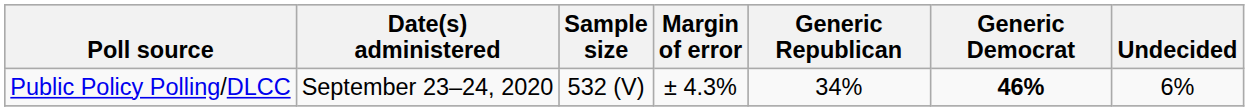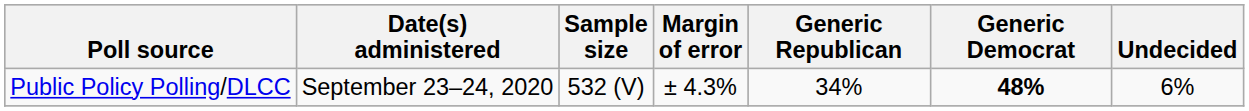 <table class="wikitable" style="font-size:90%;text-align:center;">
 <tr valign=bottom>
 <th>Poll source</th>
 <th>Date(s)<br>administered</th>
 <th>Sample<br>size</th>
 <th>Margin<br>of error</th>
 <th style="width:105px">Generic<br>Republican</th>
 <th style="width:105px">Generic<br>Democrat</th>
 <th>Undecided</th>
 </tr>
 <tr>
 <td style="text-align:left;"><a href='#'>Public Policy Polling</a>/<a href='#'>DLCC</a></td>
 <td>September 23–24, 2020</td>
 <td>532 (V)</td>
 <td>± 4.3%</td>
 <td>34%</td>
-<td><strong>46%</strong></td>
+<td><strong>48%</strong></td>
 <td>6%</td>
 </tr>
 </table>
